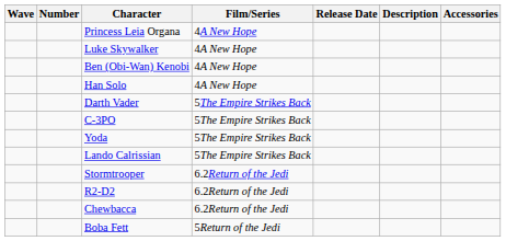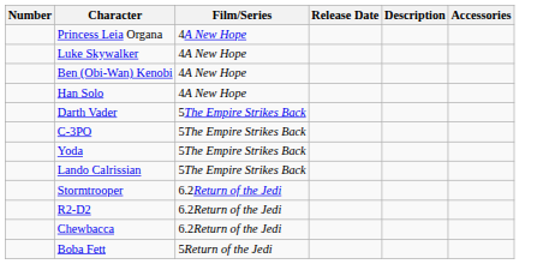 <table class="wikitable sortable">
 <tr>
-<th>Wave</th>
 <th>Number</th>
 <th class=unsortable>Character</th>
 <th>Film/Series</th>
 <th>Release Date</th>
 <th class=unsortable>Description</th>
 <th class=unsortable>Accessories</th>
 </tr>
 <tr>
 <td> </td>
-<td> </td>
 <td><a href='#'>Princess Leia</a> Organa</td>
 <td><span>4</span><em><a href='#'>A New Hope</a></em></td>
 <td> </td>
 <td> </td>
 <td> </td>
 </tr>
 <tr>
-<td> </td>
 <td> </td>
 <td><a href='#'>Luke Skywalker</a></td>
 <td><span>4</span><em>A New Hope</em></td>
 <td> </td>
 <td> </td>
 <td> </td>
 </tr>
 <tr>
 <td> </td>
-<td> </td>
 <td><a href='#'>Ben (Obi-Wan) Kenobi</a></td>
 <td><span>4</span><em>A New Hope</em></td>
 <td> </td>
 <td> </td>
 <td> </td>
 </tr>
 <tr>
-<td> </td>
 <td> </td>
 <td><a href='#'>Han Solo</a></td>
 <td><span>4</span><em>A New Hope</em></td>
 <td> </td>
 <td> </td>
 <td> </td>
 </tr>
 <tr>
 <td> </td>
-<td> </td>
 <td><a href='#'>Darth Vader</a></td>
 <td><span>5</span><em><a href='#'>The Empire Strikes Back</a></em></td>
 <td> </td>
 <td> </td>
 <td> </td>
 </tr>
 <tr>
-<td> </td>
 <td> </td>
 <td><a href='#'>C-3PO</a></td>
 <td><span>5</span><em>The Empire Strikes Back</em></td>
 <td> </td>
 <td> </td>
 <td> </td>
 </tr>
 <tr>
 <td> </td>
-<td> </td>
 <td><a href='#'>Yoda</a></td>
 <td><span>5</span><em>The Empire Strikes Back</em></td>
 <td> </td>
 <td> </td>
 <td> </td>
 </tr>
 <tr>
-<td> </td>
 <td> </td>
 <td><a href='#'>Lando Calrissian</a></td>
 <td><span>5</span><em>The Empire Strikes Back</em></td>
 <td> </td>
 <td> </td>
 <td> </td>
 </tr>
 <tr>
 <td> </td>
-<td> </td>
 <td><a href='#'>Stormtrooper</a></td>
 <td><span>6.2</span><em><a href='#'>Return of the Jedi</a></em></td>
 <td> </td>
 <td> </td>
 <td> </td>
 </tr>
 <tr>
-<td> </td>
 <td> </td>
 <td><a href='#'>R2-D2</a></td>
 <td><span>6.2</span><em>Return of the Jedi</em></td>
 <td> </td>
 <td> </td>
 <td> </td>
 </tr>
 <tr>
 <td> </td>
-<td> </td>
 <td><a href='#'>Chewbacca</a></td>
 <td><span>6.2</span><em>Return of the Jedi</em></td>
 <td> </td>
 <td> </td>
 <td> </td>
 </tr>
 <tr>
 <td> </td>
-<td> </td>
 <td><a href='#'>Boba Fett</a></td>
 <td><span>5</span><em>Return of the Jedi</em></td>
 <td> </td>
 <td> </td>
 <td> </td>
 </tr>
 </table>
